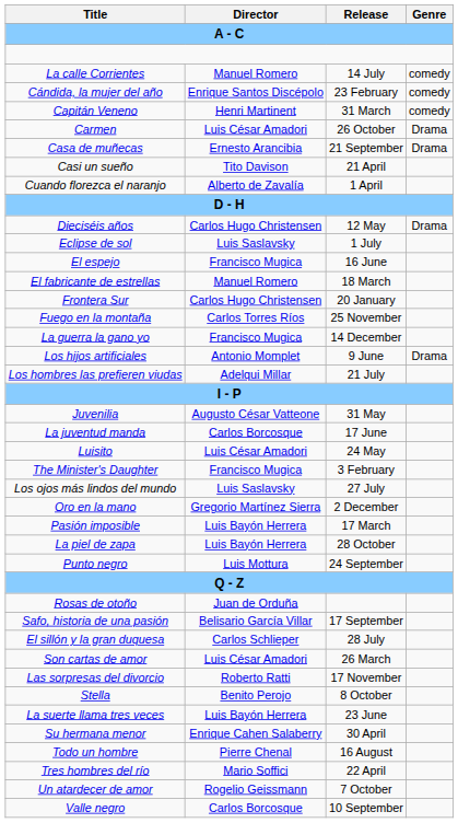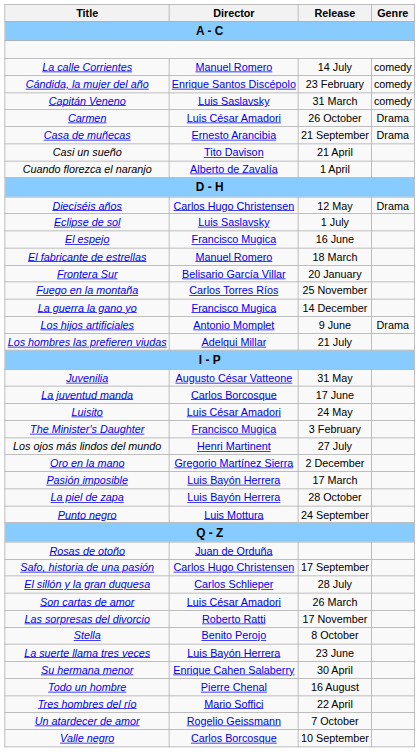 <table class="wikitable" style="margin:1em 0 1em 1em; text-align: center; font-size: 90%;">
 <tr>
 <th scope="col">Title</th>
 <th scope="col">Director</th>
 <th scope="col">Release</th>
 <th scope="col">Genre</th>
 </tr>
 <tr>
 <th colspan="4" style="background-color:#88ccff; font-size:110%;"><strong>A  -  C</strong></th>
 </tr>
 <tr style="height:24px">
 </tr>
 <tr>
 <td><em><a href='#'>La calle Corrientes</a></em></td>
 <td><a href='#'>Manuel Romero</a></td>
 <td>14 July</td>
 <td>comedy</td>
 </tr>
 <tr>
 <td><em><a href='#'>Cándida, la mujer del año</a></em></td>
 <td><a href='#'>Enrique Santos Discépolo</a></td>
 <td>23 February</td>
 <td>comedy</td>
 </tr>
 <tr>
 <td><em><a href='#'>Capitán Veneno</a></em></td>
-<td><a href='#'>Henri Martinent</a></td>
+<td><a href='#'>Luis Saslavsky</a></td>
 <td>31 March</td>
 <td>comedy</td>
 </tr>
 <tr>
 <td><em><a href='#'>Carmen</a></em></td>
 <td><a href='#'>Luis César Amadori</a></td>
 <td>26 October</td>
 <td>Drama</td>
 </tr>
 <tr>
 <td><em><a href='#'>Casa de muñecas</a></em></td>
 <td><a href='#'>Ernesto Arancibia</a></td>
 <td>21 September</td>
 <td>Drama</td>
 </tr>
 <tr>
 <td><em>Casi un sueño</em></td>
 <td><a href='#'>Tito Davison</a></td>
 <td>21 April</td>
 <td></td>
 </tr>
 <tr>
 <td><em>Cuando florezca el naranjo</em></td>
 <td><a href='#'>Alberto de Zavalía</a></td>
 <td>1 April</td>
 <td></td>
 </tr>
 <tr>
 <th colspan="4" style="background-color:#88ccff; font-size:110%;"><strong>D  -  H</strong></th>
 </tr>
 <tr>
 <td><em><a href='#'>Dieciséis años</a></em></td>
 <td><a href='#'>Carlos Hugo Christensen</a></td>
 <td>12 May</td>
 <td>Drama</td>
 </tr>
 <tr>
 <td><em><a href='#'>Eclipse de sol</a></em></td>
 <td><a href='#'>Luis Saslavsky</a></td>
 <td>1 July</td>
 <td></td>
 </tr>
 <tr>
 <td><em><a href='#'>El espejo</a></em></td>
 <td><a href='#'>Francisco Mugica</a></td>
 <td>16 June</td>
 <td></td>
 </tr>
 <tr>
 <td><em><a href='#'>El fabricante de estrellas</a></em></td>
 <td><a href='#'>Manuel Romero</a></td>
 <td>18 March</td>
 <td></td>
 </tr>
 <tr>
 <td><em><a href='#'>Frontera Sur</a></em></td>
-<td><a href='#'>Carlos Hugo Christensen</a></td>
+<td><a href='#'>Belisario García Villar</a></td>
 <td>20 January</td>
 <td></td>
 </tr>
 <tr>
 <td><em><a href='#'>Fuego en la montaña</a> </em></td>
 <td><a href='#'>Carlos Torres Ríos</a></td>
 <td>25 November</td>
 <td></td>
 </tr>
 <tr>
 <td><em><a href='#'>La guerra la gano yo</a></em></td>
 <td><a href='#'>Francisco Mugica</a></td>
 <td>14 December</td>
 <td></td>
 </tr>
 <tr>
 <td><em><a href='#'>Los hijos artificiales</a></em></td>
 <td><a href='#'>Antonio Momplet</a></td>
 <td>9 June</td>
 <td>Drama</td>
 </tr>
 <tr>
 <td><em><a href='#'>Los hombres las prefieren viudas</a></em></td>
 <td><a href='#'>Adelqui Millar</a></td>
 <td>21 July</td>
 <td></td>
 </tr>
 <tr>
 <th colspan="4" style="background-color:#88ccff; font-size:110%;"><strong>I  -  P</strong></th>
 </tr>
 <tr>
 <td><em><a href='#'>Juvenilia</a></em></td>
 <td><a href='#'>Augusto César Vatteone</a></td>
 <td>31 May</td>
 <td></td>
 </tr>
 <tr>
 <td><em><a href='#'>La juventud manda</a></em></td>
 <td><a href='#'>Carlos Borcosque</a></td>
 <td>17 June</td>
 <td></td>
 </tr>
 <tr>
 <td><em><a href='#'>Luisito</a></em></td>
 <td><a href='#'>Luis César Amadori</a></td>
 <td>24 May</td>
 <td></td>
 </tr>
 <tr>
 <td><em><a href='#'>The Minister's Daughter</a></em></td>
 <td><a href='#'>Francisco Mugica</a></td>
 <td>3 February</td>
 <td></td>
 </tr>
 <tr>
 <td><em>Los ojos más lindos del mundo</em></td>
-<td><a href='#'>Luis Saslavsky</a></td>
+<td><a href='#'>Henri Martinent</a></td>
 <td>27 July</td>
 <td></td>
 </tr>
 <tr>
 <td><em><a href='#'>Oro en la mano</a></em></td>
 <td><a href='#'>Gregorio Martínez Sierra</a></td>
 <td>2 December</td>
 <td></td>
 </tr>
 <tr>
 <td><em><a href='#'>Pasión imposible</a></em></td>
 <td><a href='#'>Luis Bayón Herrera</a></td>
 <td>17 March</td>
 <td></td>
 </tr>
 <tr>
 <td><em><a href='#'>La piel de zapa</a></em></td>
 <td><a href='#'>Luis Bayón Herrera</a></td>
 <td>28 October</td>
 <td></td>
 </tr>
 <tr>
 <td><em><a href='#'>Punto negro</a></em></td>
 <td><a href='#'>Luis Mottura</a></td>
 <td>24 September</td>
 <td></td>
 </tr>
 <tr>
 <th colspan="4" style="background-color:#88ccff; font-size:110%;"><strong>Q  -  Z</strong></th>
 </tr>
 <tr>
 <td><em><a href='#'>Rosas de otoño</a></em></td>
 <td><a href='#'>Juan de Orduña</a></td>
 <td></td>
 <td></td>
 </tr>
 <tr>
 <td><em><a href='#'>Safo, historia de una pasión</a></em></td>
-<td><a href='#'>Belisario García Villar</a></td>
+<td><a href='#'>Carlos Hugo Christensen</a></td>
 <td>17 September</td>
 <td></td>
 </tr>
 <tr>
 <td><em><a href='#'>El sillón y la gran duquesa</a></em></td>
 <td><a href='#'>Carlos Schlieper</a></td>
 <td>28 July</td>
 <td></td>
 </tr>
 <tr>
 <td><em><a href='#'>Son cartas de amor</a></em></td>
 <td><a href='#'>Luis César Amadori</a></td>
 <td>26 March</td>
 <td></td>
 </tr>
 <tr>
 <td><em><a href='#'>Las sorpresas del divorcio</a></em></td>
 <td><a href='#'>Roberto Ratti</a></td>
 <td>17 November</td>
 <td></td>
 </tr>
 <tr>
 <td><em><a href='#'>Stella</a></em></td>
 <td><a href='#'>Benito Perojo</a></td>
 <td>8 October</td>
 <td></td>
 </tr>
 <tr>
 <td><em><a href='#'>La suerte llama tres veces</a></em></td>
 <td><a href='#'>Luis Bayón Herrera</a></td>
 <td>23 June</td>
 <td></td>
 </tr>
 <tr>
 <td><em><a href='#'>Su hermana menor</a></em></td>
 <td><a href='#'>Enrique Cahen Salaberry</a></td>
 <td>30 April</td>
 <td></td>
 </tr>
 <tr>
 <td><em><a href='#'>Todo un hombre</a></em></td>
 <td><a href='#'>Pierre Chenal</a></td>
 <td>16 August</td>
 <td></td>
 </tr>
 <tr>
 <td><em><a href='#'>Tres hombres del río</a></em></td>
 <td><a href='#'>Mario Soffici</a></td>
 <td>22 April</td>
 <td></td>
 </tr>
 <tr>
 <td><em><a href='#'>Un atardecer de amor</a></em></td>
 <td><a href='#'>Rogelio Geissmann</a></td>
 <td>7 October</td>
 <td></td>
 </tr>
 <tr>
 <td><em><a href='#'>Valle negro</a></em></td>
 <td><a href='#'>Carlos Borcosque</a></td>
 <td>10 September</td>
 <td></td>
 </tr>
 </table>
